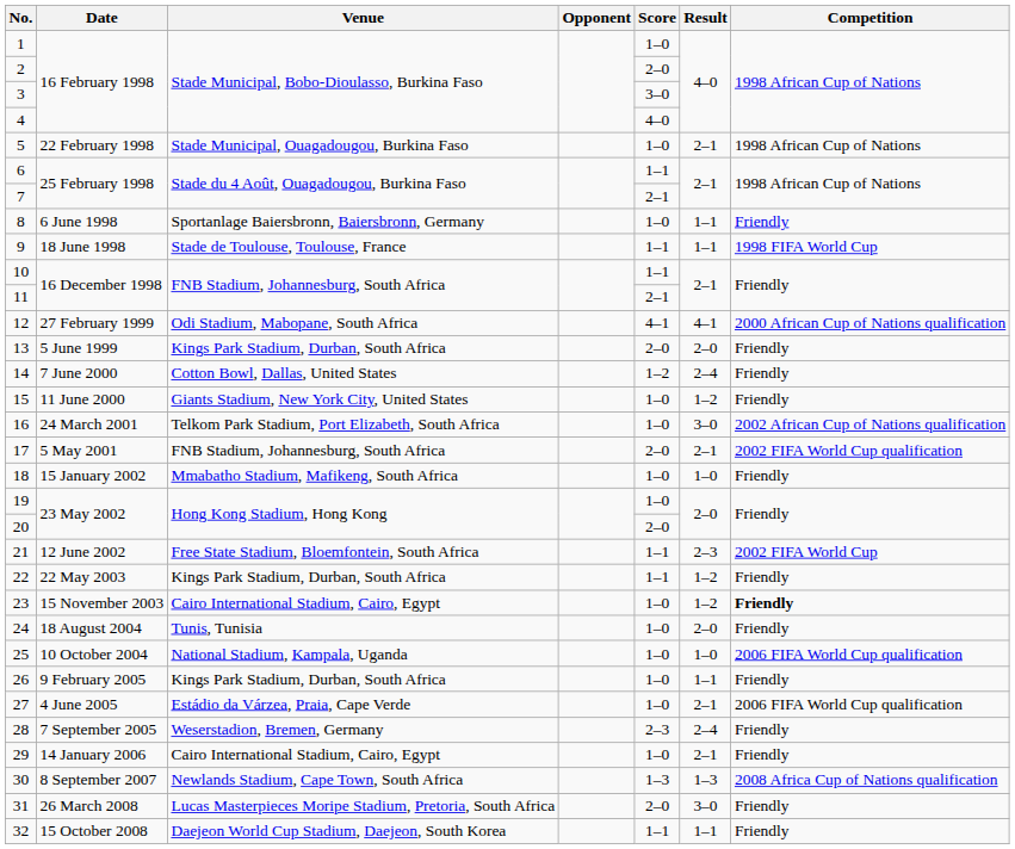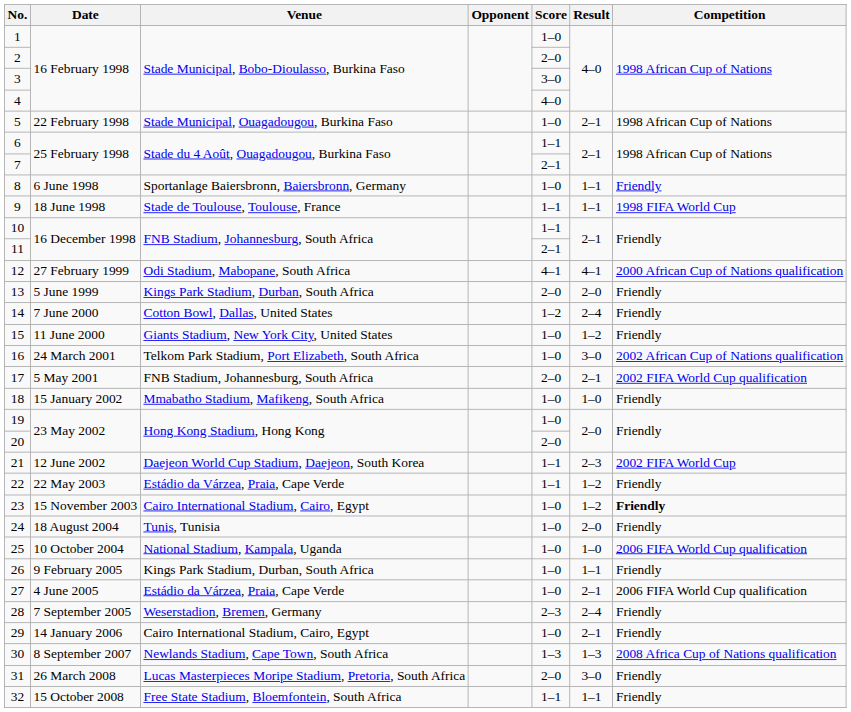 <table class="wikitable sortable">
 <tr>
 <th scope="col">No.</th>
 <th scope="col">Date</th>
 <th scope="col">Venue</th>
 <th scope="col">Opponent</th>
 <th scope="col">Score</th>
 <th scope="col">Result</th>
 <th scope="col">Competition</th>
 </tr>
 <tr>
 <td align="center">1</td>
 <td rowspan="4">16 February 1998</td>
 <td rowspan="4"><a href='#'>Stade Municipal</a>, <a href='#'>Bobo-Dioulasso</a>, Burkina Faso</td>
 <td rowspan="4"></td>
 <td align="center">1–0</td>
 <td rowspan="4" style="text-align:center">4–0</td>
 <td rowspan="4"><a href='#'>1998 African Cup of Nations</a></td>
 </tr>
 <tr>
 <td align="center">2</td>
 <td align="center">2–0</td>
 </tr>
 <tr>
 <td align="center">3</td>
 <td align="center">3–0</td>
 </tr>
 <tr>
 <td align="center">4</td>
 <td align="center">4–0</td>
 </tr>
 <tr>
 <td align="center">5</td>
 <td>22 February 1998</td>
 <td><a href='#'>Stade Municipal</a>, <a href='#'>Ouagadougou</a>, Burkina Faso</td>
 <td></td>
 <td align="center">1–0</td>
 <td align="center">2–1</td>
 <td>1998 African Cup of Nations</td>
 </tr>
 <tr>
 <td align="center">6</td>
 <td rowspan="2">25 February 1998</td>
 <td rowspan="2"><a href='#'>Stade du 4 Août</a>, <a href='#'>Ouagadougou</a>, Burkina Faso</td>
 <td rowspan="2"></td>
 <td align="center">1–1</td>
 <td rowspan="2" style="text-align:center">2–1</td>
 <td rowspan="2">1998 African Cup of Nations</td>
 </tr>
 <tr>
 <td align="center">7</td>
 <td align="center">2–1</td>
 </tr>
 <tr>
 <td align="center">8</td>
 <td>6 June 1998</td>
 <td>Sportanlage Baiersbronn, <a href='#'>Baiersbronn</a>, Germany</td>
 <td></td>
 <td align="center">1–0</td>
 <td align="center">1–1</td>
 <td><a href='#'>Friendly</a></td>
 </tr>
 <tr>
 <td align="center">9</td>
 <td>18 June 1998</td>
 <td><a href='#'>Stade de Toulouse</a>, <a href='#'>Toulouse</a>, France</td>
 <td></td>
 <td align="center">1–1</td>
 <td align="center">1–1</td>
 <td><a href='#'>1998 FIFA World Cup</a></td>
 </tr>
 <tr>
 <td align="center">10</td>
 <td rowspan="2">16 December 1998</td>
 <td rowspan="2"><a href='#'>FNB Stadium</a>, <a href='#'>Johannesburg</a>, South Africa</td>
 <td rowspan="2"></td>
 <td align="center">1–1</td>
 <td rowspan="2" style="text-align:center">2–1</td>
 <td rowspan="2">Friendly</td>
 </tr>
 <tr>
 <td align="center">11</td>
 <td align="center">2–1</td>
 </tr>
 <tr>
 <td align="center">12</td>
 <td>27 February 1999</td>
 <td><a href='#'>Odi Stadium</a>, <a href='#'>Mabopane</a>, South Africa</td>
 <td></td>
 <td align="center">4–1</td>
 <td align="center">4–1</td>
 <td><a href='#'>2000 African Cup of Nations qualification</a></td>
 </tr>
 <tr>
 <td align="center">13</td>
 <td>5 June 1999</td>
 <td><a href='#'>Kings Park Stadium</a>, <a href='#'>Durban</a>, South Africa</td>
 <td></td>
 <td align="center">2–0</td>
 <td align="center">2–0</td>
 <td>Friendly</td>
 </tr>
 <tr>
 <td align="center">14</td>
 <td>7 June 2000</td>
 <td><a href='#'>Cotton Bowl</a>, <a href='#'>Dallas</a>, United States</td>
 <td></td>
 <td align="center">1–2</td>
 <td align="center">2–4</td>
 <td>Friendly</td>
 </tr>
 <tr>
 <td align="center">15</td>
 <td>11 June 2000</td>
 <td><a href='#'>Giants Stadium</a>, <a href='#'>New York City</a>, United States</td>
 <td></td>
 <td align="center">1–0</td>
 <td align="center">1–2</td>
 <td>Friendly</td>
 </tr>
 <tr>
 <td align="center">16</td>
 <td>24 March 2001</td>
 <td>Telkom Park Stadium, <a href='#'>Port Elizabeth</a>, South Africa</td>
 <td></td>
 <td align="center">1–0</td>
 <td align="center">3–0</td>
 <td><a href='#'>2002 African Cup of Nations qualification</a></td>
 </tr>
 <tr>
 <td align="center">17</td>
 <td>5 May 2001</td>
 <td>FNB Stadium, Johannesburg, South Africa</td>
 <td></td>
 <td align="center">2–0</td>
 <td align="center">2–1</td>
 <td><a href='#'>2002 FIFA World Cup qualification</a></td>
 </tr>
 <tr>
 <td align="center">18</td>
 <td>15 January 2002</td>
 <td><a href='#'>Mmabatho Stadium</a>, <a href='#'>Mafikeng</a>, South Africa</td>
 <td></td>
 <td align="center">1–0</td>
 <td align="center">1–0</td>
 <td>Friendly</td>
 </tr>
 <tr>
 <td align="center">19</td>
 <td rowspan="2">23 May 2002</td>
 <td rowspan="2"><a href='#'>Hong Kong Stadium</a>, Hong Kong</td>
 <td rowspan="2"></td>
 <td align="center">1–0</td>
 <td rowspan="2" style="text-align:center">2–0</td>
 <td rowspan="2">Friendly</td>
 </tr>
 <tr>
 <td align="center">20</td>
 <td align="center">2–0</td>
 </tr>
 <tr>
 <td align="center">21</td>
 <td>12 June 2002</td>
-<td><a href='#'>Free State Stadium</a>, <a href='#'>Bloemfontein</a>, South Africa</td>
+<td><a href='#'>Daejeon World Cup Stadium</a>, <a href='#'>Daejeon</a>, South Korea</td>
 <td></td>
 <td align="center">1–1</td>
 <td align="center">2–3</td>
 <td><a href='#'>2002 FIFA World Cup</a></td>
 </tr>
 <tr>
 <td align="center">22</td>
 <td>22 May 2003</td>
-<td>Kings Park Stadium, Durban, South Africa</td>
+<td><a href='#'>Estádio da Várzea</a>, <a href='#'>Praia</a>, Cape Verde</td>
 <td></td>
 <td align="center">1–1</td>
 <td align="center">1–2</td>
 <td>Friendly</td>
 </tr>
 <tr>
 <td align="center">23</td>
 <td>15 November 2003</td>
 <td><a href='#'>Cairo International Stadium</a>, <a href='#'>Cairo</a>, Egypt</td>
 <td></td>
 <td align="center">1–0</td>
 <td align="center">1–2</td>
 <td><strong>Friendly</strong></td>
 </tr>
 <tr>
 <td align="center">24</td>
 <td>18 August 2004</td>
 <td><a href='#'>Tunis</a>, Tunisia</td>
 <td></td>
 <td align="center">1–0</td>
 <td align="center">2–0</td>
 <td>Friendly</td>
 </tr>
 <tr>
 <td align="center">25</td>
 <td>10 October 2004</td>
 <td><a href='#'>National Stadium</a>, <a href='#'>Kampala</a>, Uganda</td>
 <td></td>
 <td align="center">1–0</td>
 <td align="center">1–0</td>
 <td><a href='#'>2006 FIFA World Cup qualification</a></td>
 </tr>
 <tr>
 <td align="center">26</td>
 <td>9 February 2005</td>
 <td>Kings Park Stadium, Durban, South Africa</td>
 <td></td>
 <td align="center">1–0</td>
 <td align="center">1–1</td>
 <td>Friendly</td>
 </tr>
 <tr>
 <td align="center">27</td>
 <td>4 June 2005</td>
 <td><a href='#'>Estádio da Várzea</a>, <a href='#'>Praia</a>, Cape Verde</td>
 <td></td>
 <td align="center">1–0</td>
 <td align="center">2–1</td>
 <td>2006 FIFA World Cup qualification</td>
 </tr>
 <tr>
 <td align="center">28</td>
 <td>7 September 2005</td>
 <td><a href='#'>Weserstadion</a>, <a href='#'>Bremen</a>, Germany</td>
 <td></td>
 <td align="center">2–3</td>
 <td align="center">2–4</td>
 <td>Friendly</td>
 </tr>
 <tr>
 <td align="center">29</td>
 <td>14 January 2006</td>
 <td>Cairo International Stadium, Cairo, Egypt</td>
 <td></td>
 <td align="center">1–0</td>
 <td align="center">2–1</td>
 <td>Friendly</td>
 </tr>
 <tr>
 <td align="center">30</td>
 <td>8 September 2007</td>
 <td><a href='#'>Newlands Stadium</a>, <a href='#'>Cape Town</a>, South Africa</td>
 <td></td>
 <td align="center">1–3</td>
 <td align="center">1–3</td>
 <td><a href='#'>2008 Africa Cup of Nations qualification</a></td>
 </tr>
 <tr>
 <td align="center">31</td>
 <td>26 March 2008</td>
 <td><a href='#'>Lucas Masterpieces Moripe Stadium</a>, <a href='#'>Pretoria</a>, South Africa</td>
 <td></td>
 <td align="center">2–0</td>
 <td align="center">3–0</td>
 <td>Friendly</td>
 </tr>
 <tr>
 <td align="center">32</td>
 <td>15 October 2008</td>
-<td><a href='#'>Daejeon World Cup Stadium</a>, <a href='#'>Daejeon</a>, South Korea</td>
+<td><a href='#'>Free State Stadium</a>, <a href='#'>Bloemfontein</a>, South Africa</td>
 <td></td>
 <td align="center">1–1</td>
 <td align="center">1–1</td>
 <td>Friendly</td>
 </tr>
 </table>
